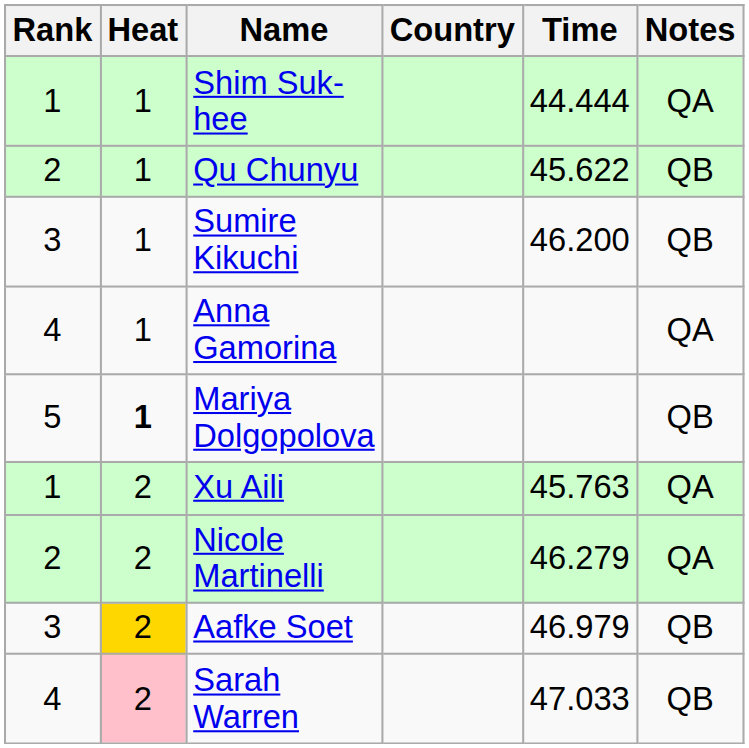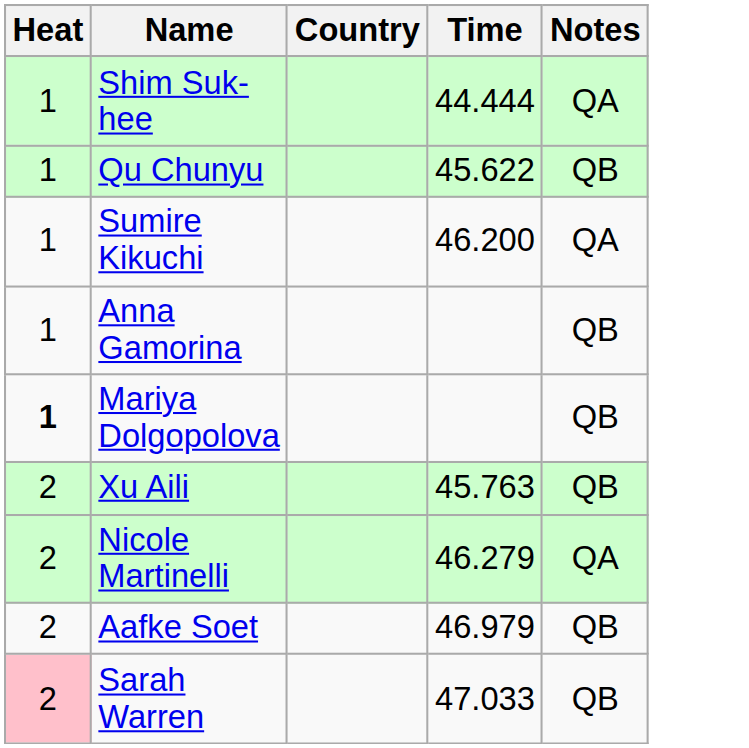 <table class="wikitable sortable" style="text-align:center" width=50%>
 <tr>
-<th>Rank</th>
 <th>Heat</th>
 <th>Name</th>
 <th>Country</th>
 <th>Time</th>
 <th>Notes</th>
 </tr>
 <tr bgcolor=ccffcc>
 <td>1</td>
-<td>1</td>
 <td align=left><a href='#'>Shim Suk-hee</a></td>
 <td align=left></td>
 <td>44.444</td>
 <td>QA</td>
 </tr>
 <tr bgcolor=ccffcc>
-<td>2</td>
 <td>1</td>
 <td align=left><a href='#'>Qu Chunyu</a></td>
 <td align=left></td>
 <td>45.622</td>
 <td>QB</td>
 </tr>
 <tr>
-<td>3</td>
 <td>1</td>
 <td align=left><a href='#'>Sumire Kikuchi</a></td>
 <td align=left></td>
 <td>46.200</td>
-<td>QB</td>
+<td>QA</td>
 </tr>
 <tr>
-<td>4</td>
 <td>1</td>
 <td align=left><a href='#'>Anna Gamorina</a></td>
 <td align=left></td>
 <td></td>
-<td>QA</td>
+<td>QB</td>
 </tr>
 <tr>
-<td>5</td>
 <td><strong>1</strong></td>
 <td align=left><a href='#'>Mariya Dolgopolova</a></td>
 <td align=left></td>
 <td></td>
 <td>QB</td>
 </tr>
 <tr bgcolor=ccffcc>
-<td>1</td>
 <td>2</td>
 <td align=left><a href='#'>Xu Aili</a></td>
 <td align=left></td>
 <td>45.763</td>
-<td>QA</td>
+<td>QB</td>
 </tr>
 <tr bgcolor=ccffcc>
-<td>2</td>
 <td>2</td>
 <td align=left><a href='#'>Nicole Martinelli</a></td>
 <td align=left></td>
 <td>46.279</td>
 <td>QA</td>
 </tr>
 <tr>
-<td>3</td>
-<td style="background: gold;">2</td>
+<td>2</td>
 <td align=left><a href='#'>Aafke Soet</a></td>
 <td align=left></td>
 <td>46.979</td>
 <td>QB</td>
 </tr>
 <tr>
-<td>4</td>
 <td style="background: pink;">2</td>
 <td align=left><a href='#'>Sarah Warren</a></td>
 <td align=left></td>
 <td>47.033</td>
 <td>QB</td>
 </tr>
 </table>
